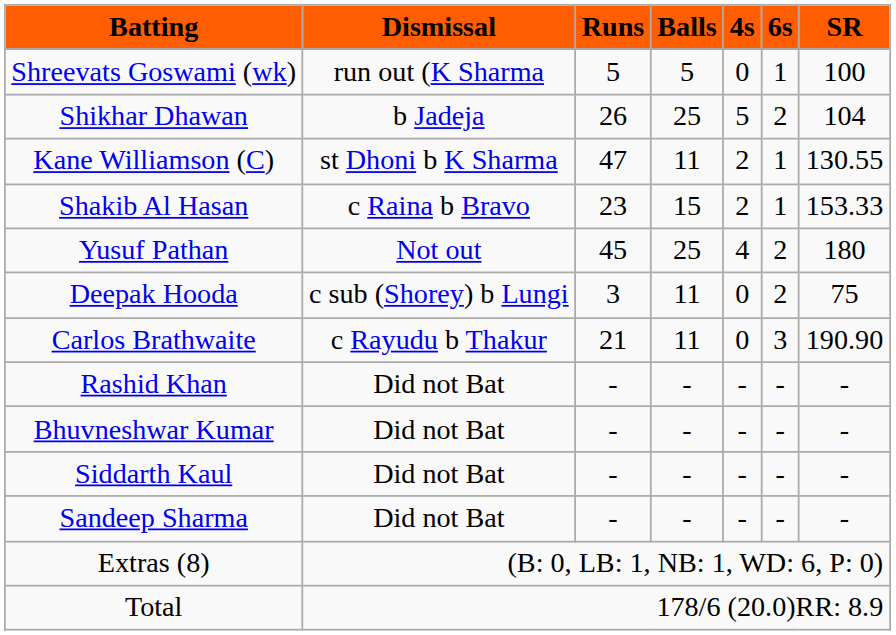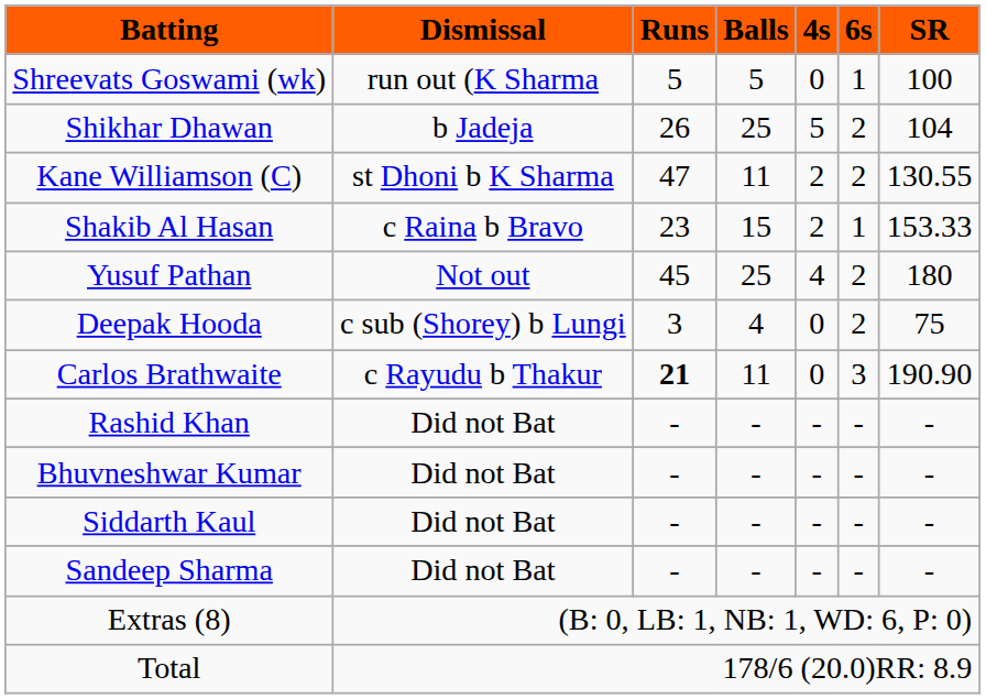 <table class="wikitable sortable nowrap"  style="text-align:center">
 <tr>
 <th style="text-align:center;background:#FF5D00; color:Black;">Batting</th>
 <th style="text-align:center;background:#FF5D00; color:Black;">Dismissal</th>
 <th style="text-align:center;background:#FF5D00; color:Black;">Runs</th>
 <th style="text-align:center;background:#FF5D00; color:Black;">Balls</th>
 <th style="text-align:center;background:#FF5D00; color:Black;">4s</th>
 <th style="text-align:center;background:#FF5D00; color:Black;">6s</th>
 <th style="text-align:center;background:#FF5D00; color:Black;">SR</th>
 </tr>
 <tr>
 <td><a href='#'>Shreevats Goswami</a> (<a href='#'>wk</a>)</td>
 <td>run out (<a href='#'>K Sharma</a></td>
 <td>5</td>
 <td>5</td>
 <td>0</td>
 <td>1</td>
 <td>100</td>
 </tr>
 <tr>
 <td><a href='#'>Shikhar Dhawan</a></td>
 <td>b <a href='#'>Jadeja</a></td>
 <td>26</td>
 <td>25</td>
 <td>5</td>
 <td>2</td>
 <td>104</td>
 </tr>
 <tr>
 <td><a href='#'>Kane Williamson</a> (<a href='#'>C</a>)</td>
 <td>st <a href='#'>Dhoni</a> b <a href='#'>K Sharma</a></td>
 <td>47</td>
 <td>11</td>
 <td>2</td>
-<td>1</td>
+<td>2</td>
 <td>130.55</td>
 </tr>
 <tr>
 <td><a href='#'>Shakib Al Hasan</a></td>
 <td>c <a href='#'>Raina</a> b <a href='#'>Bravo</a></td>
 <td>23</td>
 <td>15</td>
 <td>2</td>
 <td>1</td>
 <td>153.33</td>
 </tr>
 <tr>
 <td><a href='#'>Yusuf Pathan</a></td>
 <td><a href='#'>Not out</a></td>
 <td>45</td>
 <td>25</td>
 <td>4</td>
 <td>2</td>
 <td>180</td>
 </tr>
 <tr>
 <td><a href='#'>Deepak Hooda</a></td>
 <td>c sub (<a href='#'>Shorey</a>) b <a href='#'>Lungi</a></td>
 <td>3</td>
-<td>11</td>
+<td>4</td>
 <td>0</td>
 <td>2</td>
 <td>75</td>
 </tr>
 <tr>
 <td><a href='#'>Carlos Brathwaite</a></td>
 <td>c <a href='#'>Rayudu</a> b <a href='#'>Thakur</a></td>
-<td>21</td>
+<td><strong>21</strong></td>
 <td>11</td>
 <td>0</td>
 <td>3</td>
 <td>190.90</td>
 </tr>
 <tr>
 <td><a href='#'>Rashid Khan</a></td>
 <td>Did not Bat</td>
 <td>-</td>
 <td>-</td>
 <td>-</td>
 <td>-</td>
 <td>-</td>
 </tr>
 <tr>
 <td><a href='#'>Bhuvneshwar Kumar</a></td>
 <td>Did not Bat</td>
 <td>-</td>
 <td>-</td>
 <td>-</td>
 <td>-</td>
 <td>-</td>
 </tr>
 <tr>
 <td><a href='#'>Siddarth Kaul</a></td>
 <td>Did not Bat</td>
 <td>-</td>
 <td>-</td>
 <td>-</td>
 <td>-</td>
 <td>-</td>
 </tr>
 <tr>
 <td><a href='#'>Sandeep Sharma</a></td>
 <td>Did not Bat</td>
 <td>-</td>
 <td>-</td>
 <td>-</td>
 <td>-</td>
 <td>-</td>
 </tr>
 <tr>
 <td>Extras (8)</td>
 <td colspan="6" style="text-align: right;">(B: 0, LB: 1, NB: 1, WD: 6, P: 0)</td>
 </tr>
 <tr>
 <td>Total</td>
 <td colspan="6" style="text-align: right;">178/6 (20.0)RR: 8.9</td>
 </tr>
 </table>
